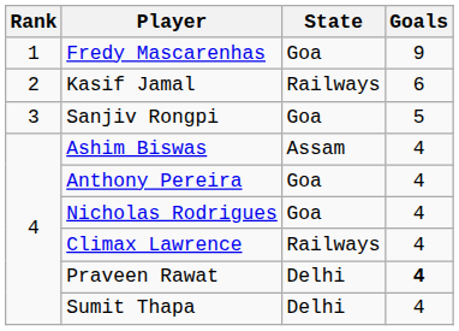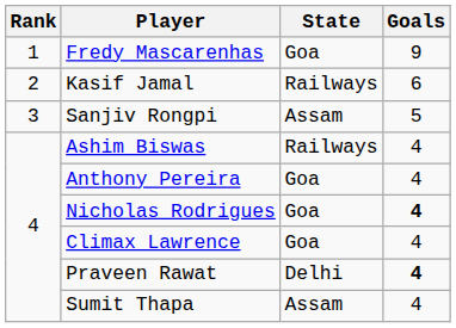 <table class="wikitable" style="text-align:center">
 <tr>
 <th>Rank</th>
 <th>Player</th>
 <th>State</th>
 <th>Goals</th>
 </tr>
 <tr>
 <td>1</td>
 <td align="left"><a href='#'>Fredy Mascarenhas</a></td>
 <td align="left">Goa</td>
 <td>9</td>
 </tr>
 <tr>
 <td>2</td>
 <td align="left">Kasif Jamal</td>
 <td align="left">Railways</td>
 <td>6</td>
 </tr>
 <tr>
 <td>3</td>
 <td align="left">Sanjiv Rongpi</td>
-<td align="left">Goa</td>
+<td align="left">Assam</td>
 <td>5</td>
 </tr>
 <tr>
 <td rowspan=6>4</td>
 <td align="left"><a href='#'>Ashim Biswas</a></td>
-<td align="left">Assam</td>
+<td align="left">Railways</td>
 <td>4</td>
 </tr>
 <tr>
 <td align="left"><a href='#'>Anthony Pereira</a></td>
 <td align="left">Goa</td>
 <td>4</td>
 </tr>
 <tr>
 <td align="left"><a href='#'>Nicholas Rodrigues</a></td>
 <td align="left">Goa</td>
-<td>4</td>
+<td><strong>4</strong></td>
 </tr>
 <tr>
 <td align="left"><a href='#'>Climax Lawrence</a></td>
-<td align="left">Railways</td>
+<td align="left">Goa</td>
 <td>4</td>
 </tr>
 <tr>
 <td align="left">Praveen Rawat</td>
 <td align="left">Delhi</td>
 <td><strong>4</strong></td>
 </tr>
 <tr>
 <td align="left">Sumit Thapa</td>
-<td align="left">Delhi</td>
+<td align="left">Assam</td>
 <td>4</td>
 </tr>
 </table>
